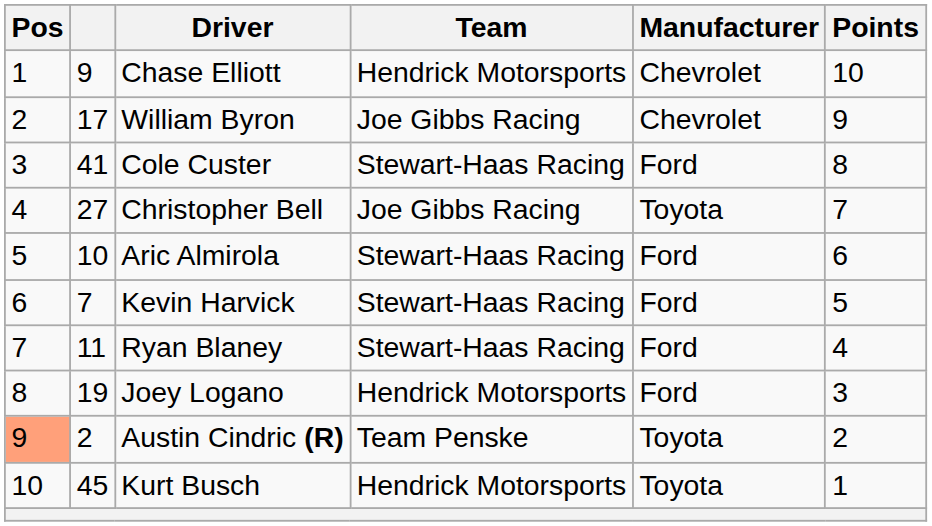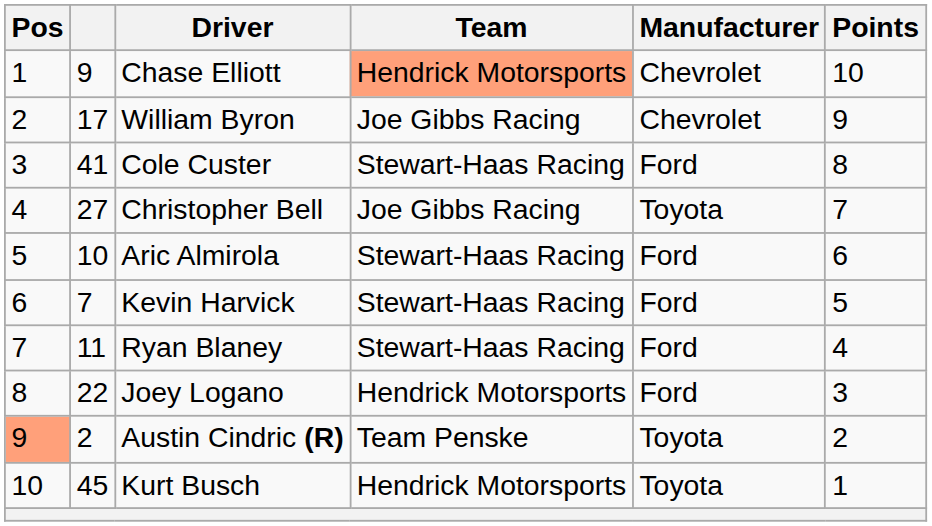 <table class="wikitable" style="font-size:98%">
 <tr>
 <th>Pos</th>
 <th></th>
 <th>Driver</th>
 <th>Team</th>
 <th>Manufacturer</th>
 <th>Points</th>
 </tr>
 <tr>
 <td>1</td>
 <td>9</td>
 <td>Chase Elliott</td>
-<td>Hendrick Motorsports</td>
+<td style="background: lightsalmon;">Hendrick Motorsports</td>
 <td>Chevrolet</td>
 <td>10</td>
 </tr>
 <tr>
 <td>2</td>
 <td>17</td>
 <td>William Byron</td>
 <td>Joe Gibbs Racing</td>
 <td>Chevrolet</td>
 <td>9</td>
 </tr>
 <tr>
 <td>3</td>
 <td>41</td>
 <td>Cole Custer</td>
 <td>Stewart-Haas Racing</td>
 <td>Ford</td>
 <td>8</td>
 </tr>
 <tr>
 <td>4</td>
 <td>27</td>
 <td>Christopher Bell</td>
 <td>Joe Gibbs Racing</td>
 <td>Toyota</td>
 <td>7</td>
 </tr>
 <tr>
 <td>5</td>
 <td>10</td>
 <td>Aric Almirola</td>
 <td>Stewart-Haas Racing</td>
 <td>Ford</td>
 <td>6</td>
 </tr>
 <tr>
 <td>6</td>
 <td>7</td>
 <td>Kevin Harvick</td>
 <td>Stewart-Haas Racing</td>
 <td>Ford</td>
 <td>5</td>
 </tr>
 <tr>
 <td>7</td>
 <td>11</td>
 <td>Ryan Blaney</td>
 <td>Stewart-Haas Racing</td>
 <td>Ford</td>
 <td>4</td>
 </tr>
 <tr>
 <td>8</td>
-<td>19</td>
+<td>22</td>
 <td>Joey Logano</td>
 <td>Hendrick Motorsports</td>
 <td>Ford</td>
 <td>3</td>
 </tr>
 <tr>
 <td style="background: lightsalmon;">9</td>
 <td>2</td>
 <td>Austin Cindric <strong>(R)</strong></td>
 <td>Team Penske</td>
 <td>Toyota</td>
 <td>2</td>
 </tr>
 <tr>
 <td>10</td>
 <td>45</td>
 <td>Kurt Busch</td>
 <td>Hendrick Motorsports</td>
 <td>Toyota</td>
 <td>1</td>
 </tr>
 <tr>
 <th colspan="6"></th>
 </tr>
 </table>
